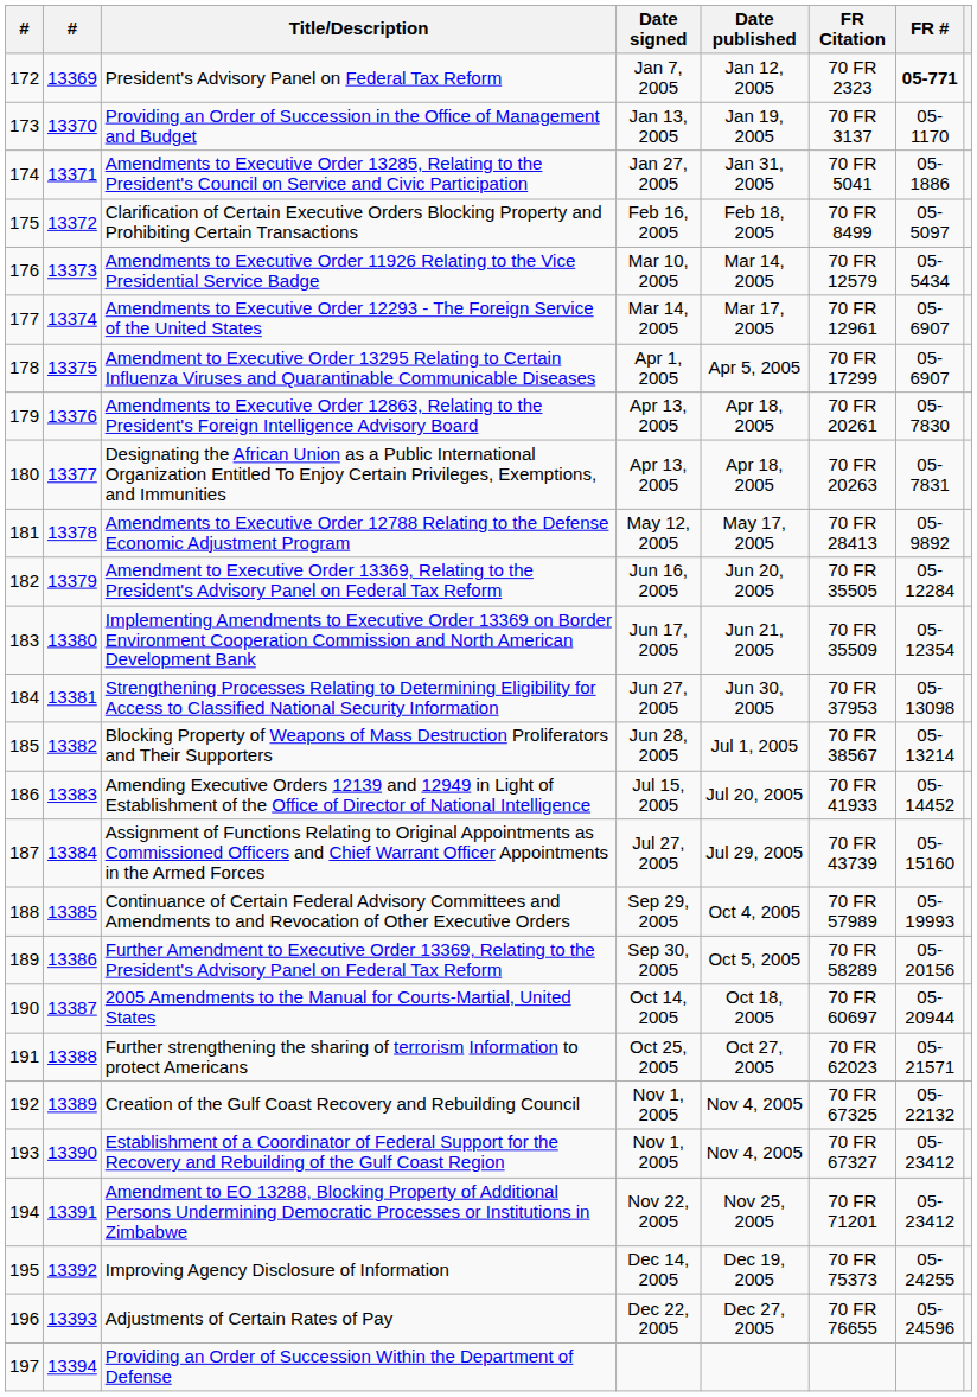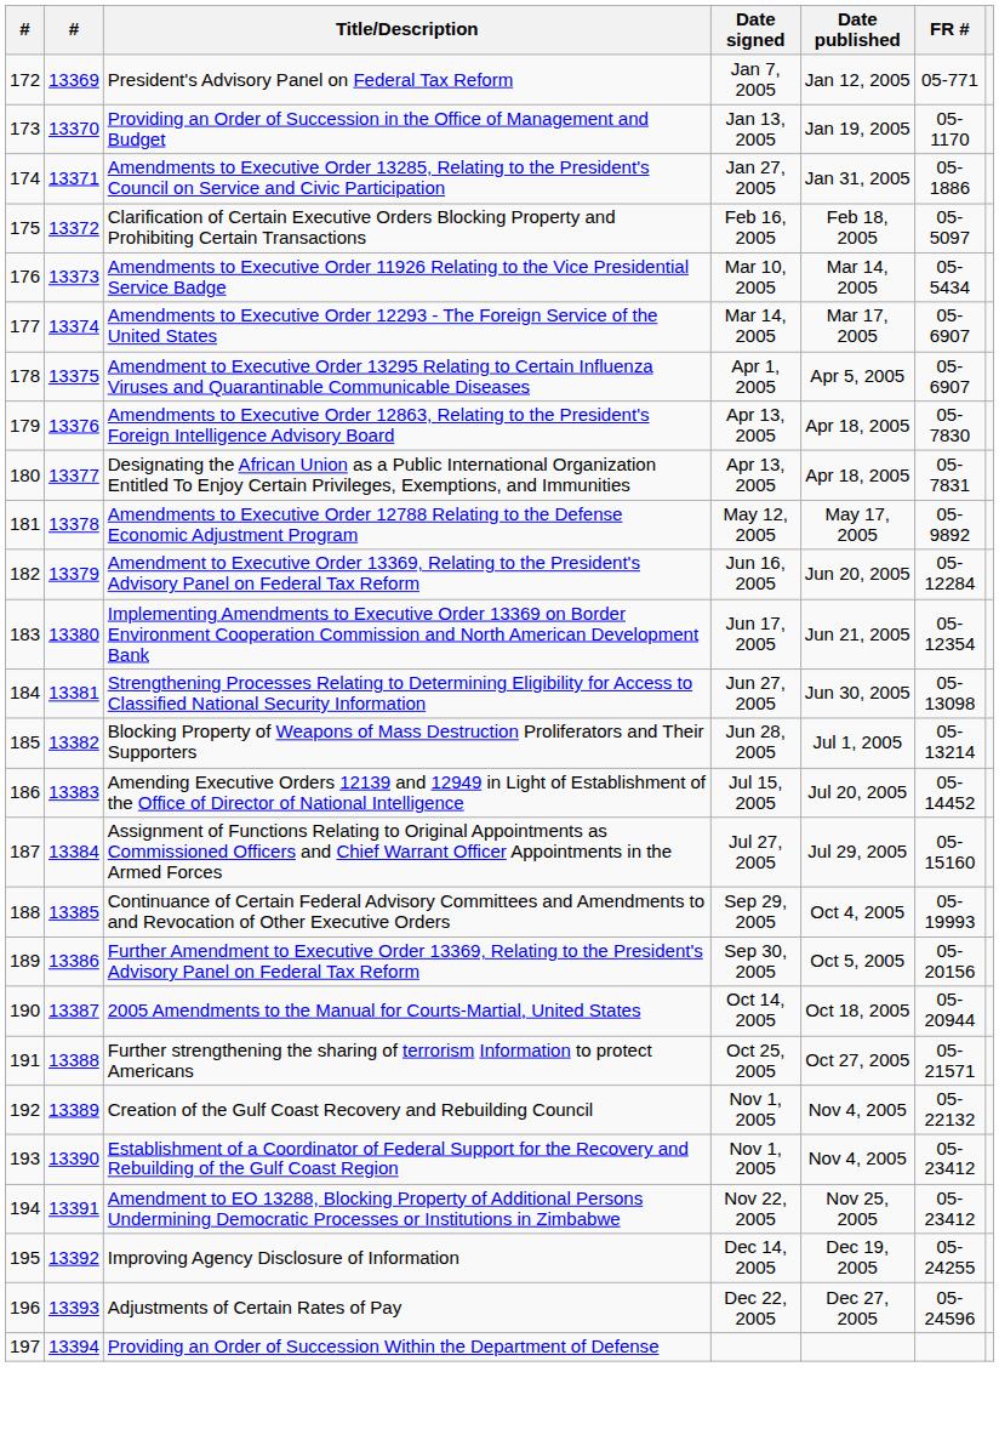 <table class="wikitable sortable" style="text-align:center;">
 <tr>
 <th> #</th>
 <th> #</th>
 <th>Title/Description</th>
 <th>Date signed</th>
 <th>Date published</th>
-<th>FR Citation</th>
 <th>FR  #</th>
 <th class="unsortable"></th>
 </tr>
 <tr>
 <td>172</td>
 <td><a href='#'>13369</a></td>
 <td style="text-align:left;">President's Advisory Panel on <a href='#'>Federal Tax Reform</a></td>
 <td>Jan 7, 2005</td>
 <td>Jan 12, 2005</td>
-<td>70 FR 2323</td>
-<td><strong>05-771</strong></td>
+<td>05-771</td>
 <td></td>
 </tr>
 <tr>
 <td>173</td>
 <td><a href='#'>13370</a></td>
 <td style="text-align:left;"><a href='#'>Providing an Order of Succession in the Office of Management and Budget</a></td>
 <td>Jan 13, 2005</td>
 <td>Jan 19, 2005</td>
-<td>70 FR 3137</td>
 <td>05-1170</td>
 <td></td>
 </tr>
 <tr>
 <td>174</td>
 <td><a href='#'>13371</a></td>
 <td style="text-align:left;"><a href='#'>Amendments to Executive Order 13285, Relating to the President's Council on Service and Civic Participation</a></td>
 <td>Jan 27, 2005</td>
 <td>Jan 31, 2005</td>
-<td>70 FR 5041</td>
 <td>05-1886</td>
 <td></td>
 </tr>
 <tr>
 <td>175</td>
 <td><a href='#'>13372</a></td>
 <td style="text-align:left;">Clarification of Certain Executive Orders Blocking Property and Prohibiting Certain Transactions</td>
 <td>Feb 16, 2005</td>
 <td>Feb 18, 2005</td>
-<td>70 FR 8499</td>
 <td>05-5097</td>
 <td></td>
 </tr>
 <tr>
 <td>176</td>
 <td><a href='#'>13373</a></td>
 <td style="text-align:left;"><a href='#'>Amendments to Executive Order 11926 Relating to the Vice Presidential Service Badge</a></td>
 <td>Mar 10, 2005</td>
 <td>Mar 14, 2005</td>
-<td>70 FR 12579</td>
 <td>05-5434</td>
 <td></td>
 </tr>
 <tr>
 <td>177</td>
 <td><a href='#'>13374</a></td>
 <td style="text-align:left;"><a href='#'>Amendments to Executive Order 12293 - The Foreign Service of the United States</a></td>
 <td>Mar 14, 2005</td>
 <td>Mar 17, 2005</td>
-<td>70 FR 12961</td>
 <td>05-6907</td>
 <td></td>
 </tr>
 <tr>
 <td>178</td>
 <td><a href='#'>13375</a></td>
 <td style="text-align:left;"><a href='#'>Amendment to Executive Order 13295 Relating to Certain Influenza Viruses and Quarantinable Communicable Diseases</a></td>
 <td>Apr 1, 2005</td>
 <td>Apr 5, 2005</td>
-<td>70 FR 17299</td>
 <td>05-6907</td>
 <td></td>
 </tr>
 <tr>
 <td>179</td>
 <td><a href='#'>13376</a></td>
 <td style="text-align:left;"><a href='#'>Amendments to Executive Order 12863, Relating to the President's Foreign Intelligence Advisory Board</a></td>
 <td>Apr 13, 2005</td>
 <td>Apr 18, 2005</td>
-<td>70 FR 20261</td>
 <td>05-7830</td>
 <td></td>
 </tr>
 <tr>
 <td>180</td>
 <td><a href='#'>13377</a></td>
 <td style="text-align:left;">Designating the <a href='#'>African Union</a> as a Public International Organization Entitled To Enjoy Certain Privileges, Exemptions, and Immunities</td>
 <td>Apr 13, 2005</td>
 <td>Apr 18, 2005</td>
-<td>70 FR 20263</td>
 <td>05-7831</td>
 <td></td>
 </tr>
 <tr>
 <td>181</td>
 <td><a href='#'>13378</a></td>
 <td style="text-align:left;"><a href='#'>Amendments to Executive Order 12788 Relating to the Defense Economic Adjustment Program</a></td>
 <td>May 12, 2005</td>
 <td>May 17, 2005</td>
-<td>70 FR 28413</td>
 <td>05-9892</td>
 <td></td>
 </tr>
 <tr>
 <td>182</td>
 <td><a href='#'>13379</a></td>
 <td style="text-align:left;"><a href='#'>Amendment to Executive Order 13369, Relating to the President's Advisory Panel on Federal Tax Reform</a></td>
 <td>Jun 16, 2005</td>
 <td>Jun 20, 2005</td>
-<td>70 FR 35505</td>
 <td>05-12284</td>
 <td></td>
 </tr>
 <tr>
 <td>183</td>
 <td><a href='#'>13380</a></td>
 <td style="text-align:left;"><a href='#'>Implementing Amendments to Executive Order 13369 on Border Environment Cooperation Commission and North American Development Bank</a></td>
 <td>Jun 17, 2005</td>
 <td>Jun 21, 2005</td>
-<td>70 FR 35509</td>
 <td>05-12354</td>
 <td></td>
 </tr>
 <tr>
 <td>184</td>
 <td><a href='#'>13381</a></td>
 <td style="text-align:left;"><a href='#'>Strengthening Processes Relating to Determining Eligibility for Access to Classified National Security Information</a></td>
 <td>Jun 27, 2005</td>
 <td>Jun 30, 2005</td>
-<td>70 FR 37953</td>
 <td>05-13098</td>
 <td></td>
 </tr>
 <tr>
 <td>185</td>
 <td><a href='#'>13382</a></td>
 <td style="text-align:left;">Blocking Property of <a href='#'>Weapons of Mass Destruction</a> Proliferators and Their Supporters</td>
 <td>Jun 28, 2005</td>
 <td>Jul 1, 2005</td>
-<td>70 FR 38567</td>
 <td>05-13214</td>
 <td></td>
 </tr>
 <tr>
 <td>186</td>
 <td><a href='#'>13383</a></td>
 <td style="text-align:left;">Amending Executive Orders <a href='#'>12139</a> and <a href='#'>12949</a> in Light of Establishment of the <a href='#'>Office of Director of National Intelligence</a></td>
 <td>Jul 15, 2005</td>
 <td>Jul 20, 2005</td>
-<td>70 FR 41933</td>
 <td>05-14452</td>
 <td></td>
 </tr>
 <tr>
 <td>187</td>
 <td><a href='#'>13384</a></td>
 <td style="text-align:left;">Assignment of Functions Relating to Original Appointments as <a href='#'>Commissioned Officers</a> and <a href='#'>Chief Warrant Officer</a> Appointments in the Armed Forces</td>
 <td>Jul 27, 2005</td>
 <td>Jul 29, 2005</td>
-<td>70 FR 43739</td>
 <td>05-15160</td>
 <td></td>
 </tr>
 <tr>
 <td>188</td>
 <td><a href='#'>13385</a></td>
 <td style="text-align:left;">Continuance of Certain Federal Advisory Committees and Amendments to and Revocation of Other Executive Orders</td>
 <td>Sep 29, 2005</td>
 <td>Oct 4, 2005</td>
-<td>70 FR 57989</td>
 <td>05-19993</td>
 <td></td>
 </tr>
 <tr>
 <td>189</td>
 <td><a href='#'>13386</a></td>
 <td style="text-align:left;"><a href='#'>Further Amendment to Executive Order 13369, Relating to the President's Advisory Panel on Federal Tax Reform</a></td>
 <td>Sep 30, 2005</td>
 <td>Oct 5, 2005</td>
-<td>70 FR 58289</td>
 <td>05-20156</td>
 <td></td>
 </tr>
 <tr>
 <td>190</td>
 <td><a href='#'>13387</a></td>
 <td style="text-align:left;"><a href='#'>2005 Amendments to the Manual for Courts-Martial, United States</a></td>
 <td>Oct 14, 2005</td>
 <td>Oct 18, 2005</td>
-<td>70 FR 60697</td>
 <td>05-20944</td>
 <td></td>
 </tr>
 <tr>
 <td>191</td>
 <td><a href='#'>13388</a></td>
 <td style="text-align:left;">Further strengthening the sharing of <a href='#'>terrorism</a> <a href='#'>Information</a> to protect Americans</td>
 <td>Oct 25, 2005</td>
 <td>Oct 27, 2005</td>
-<td>70 FR 62023</td>
 <td>05-21571</td>
 <td></td>
 </tr>
 <tr>
 <td>192</td>
 <td><a href='#'>13389</a></td>
 <td style="text-align:left;">Creation of the Gulf Coast Recovery and Rebuilding Council</td>
 <td>Nov 1, 2005</td>
 <td>Nov 4, 2005</td>
-<td>70 FR 67325</td>
 <td>05-22132</td>
 <td><wbr></td>
 </tr>
 <tr>
 <td>193</td>
 <td><a href='#'>13390</a></td>
 <td style="text-align:left;"><a href='#'>Establishment of a Coordinator of Federal Support for the Recovery and Rebuilding of the Gulf Coast Region</a></td>
 <td>Nov 1, 2005</td>
 <td>Nov 4, 2005</td>
-<td>70 FR 67327</td>
 <td>05-23412</td>
 <td><wbr><wbr></td>
 </tr>
 <tr>
 <td>194</td>
 <td><a href='#'>13391</a></td>
 <td style="text-align:left;"><a href='#'>Amendment to EO 13288, Blocking Property of Additional Persons Undermining Democratic Processes or Institutions in Zimbabwe</a></td>
 <td>Nov 22, 2005</td>
 <td>Nov 25, 2005</td>
-<td>70 FR 71201</td>
 <td>05-23412</td>
 <td></td>
 </tr>
 <tr>
 <td>195</td>
 <td><a href='#'>13392</a></td>
 <td style="text-align:left;">Improving Agency Disclosure of Information</td>
 <td>Dec 14, 2005</td>
 <td>Dec 19, 2005</td>
-<td>70 FR 75373</td>
 <td>05-24255</td>
 <td><wbr></td>
 </tr>
 <tr>
 <td>196</td>
 <td><a href='#'>13393</a></td>
 <td style="text-align:left;">Adjustments of Certain Rates of Pay</td>
 <td>Dec 22, 2005</td>
 <td>Dec 27, 2005</td>
-<td>70 FR 76655</td>
 <td>05-24596</td>
 <td></td>
 </tr>
 <tr>
 <td>197</td>
 <td><a href='#'>13394</a></td>
 <td style="text-align:left;"><a href='#'>Providing an Order of Succession Within the Department of Defense</a></td>
 <td></td>
 <td></td>
 <td></td>
 <td></td>
-<td></td>
 </tr>
 </table>
